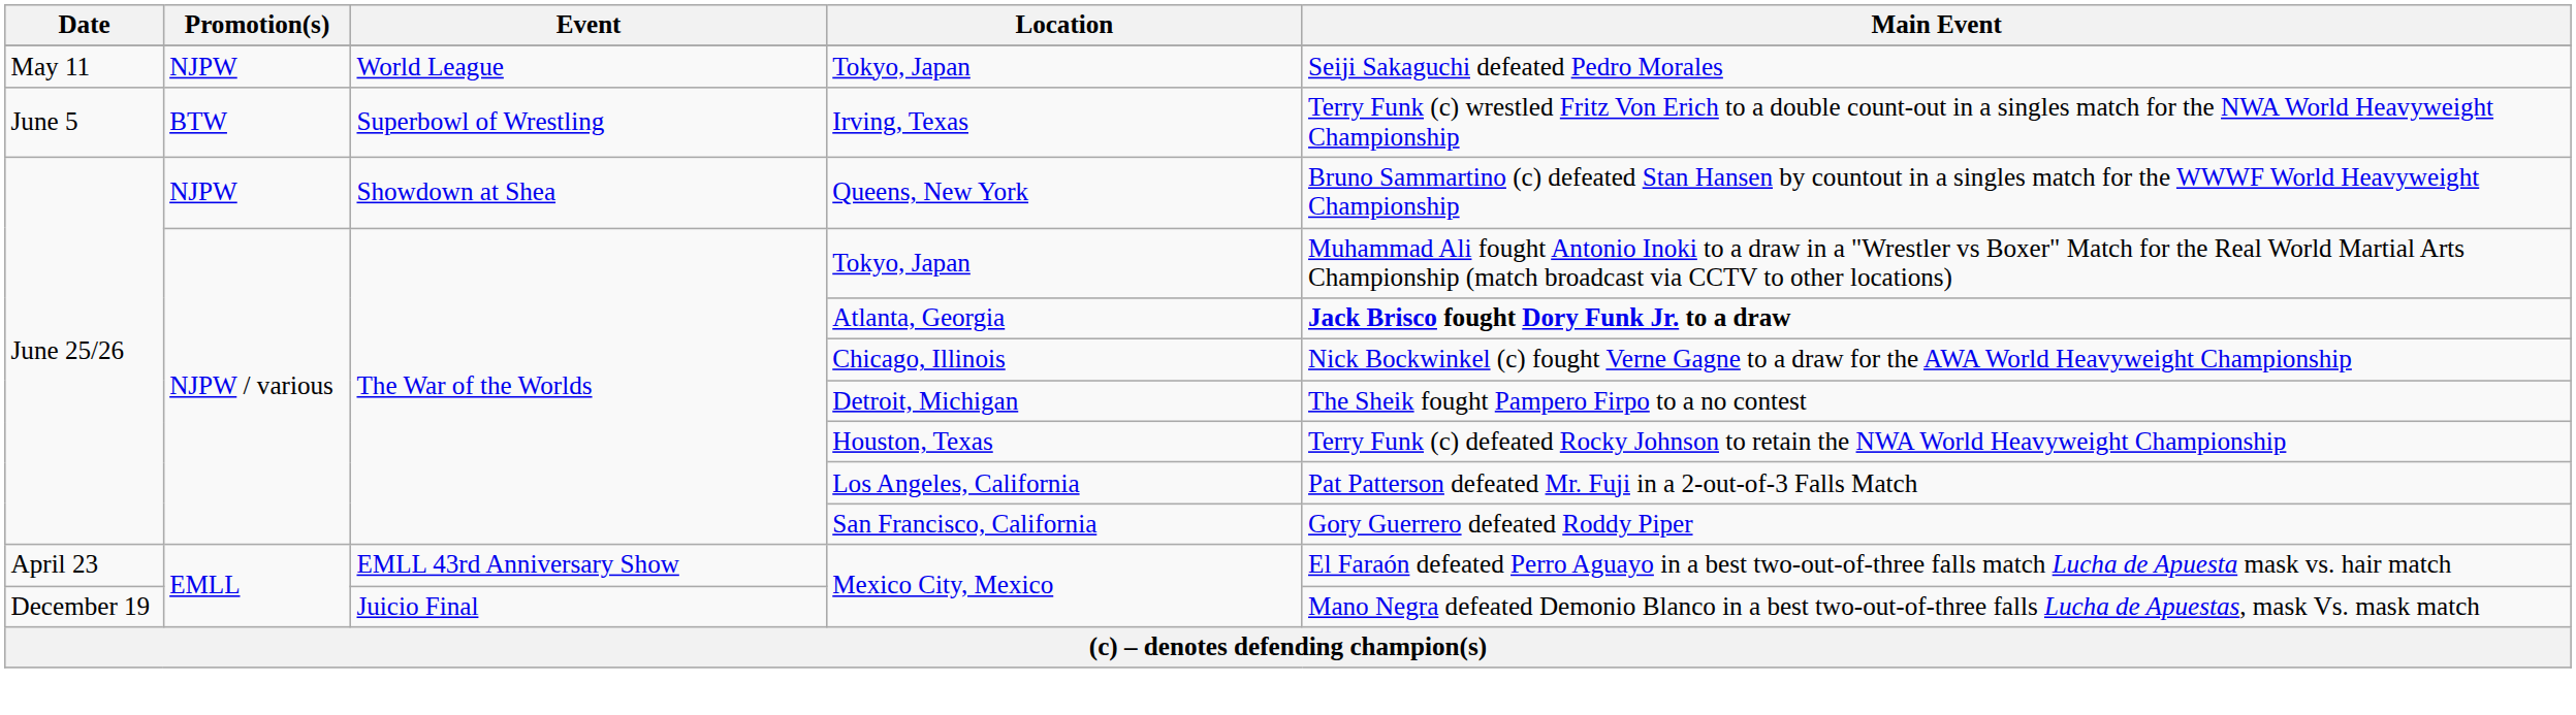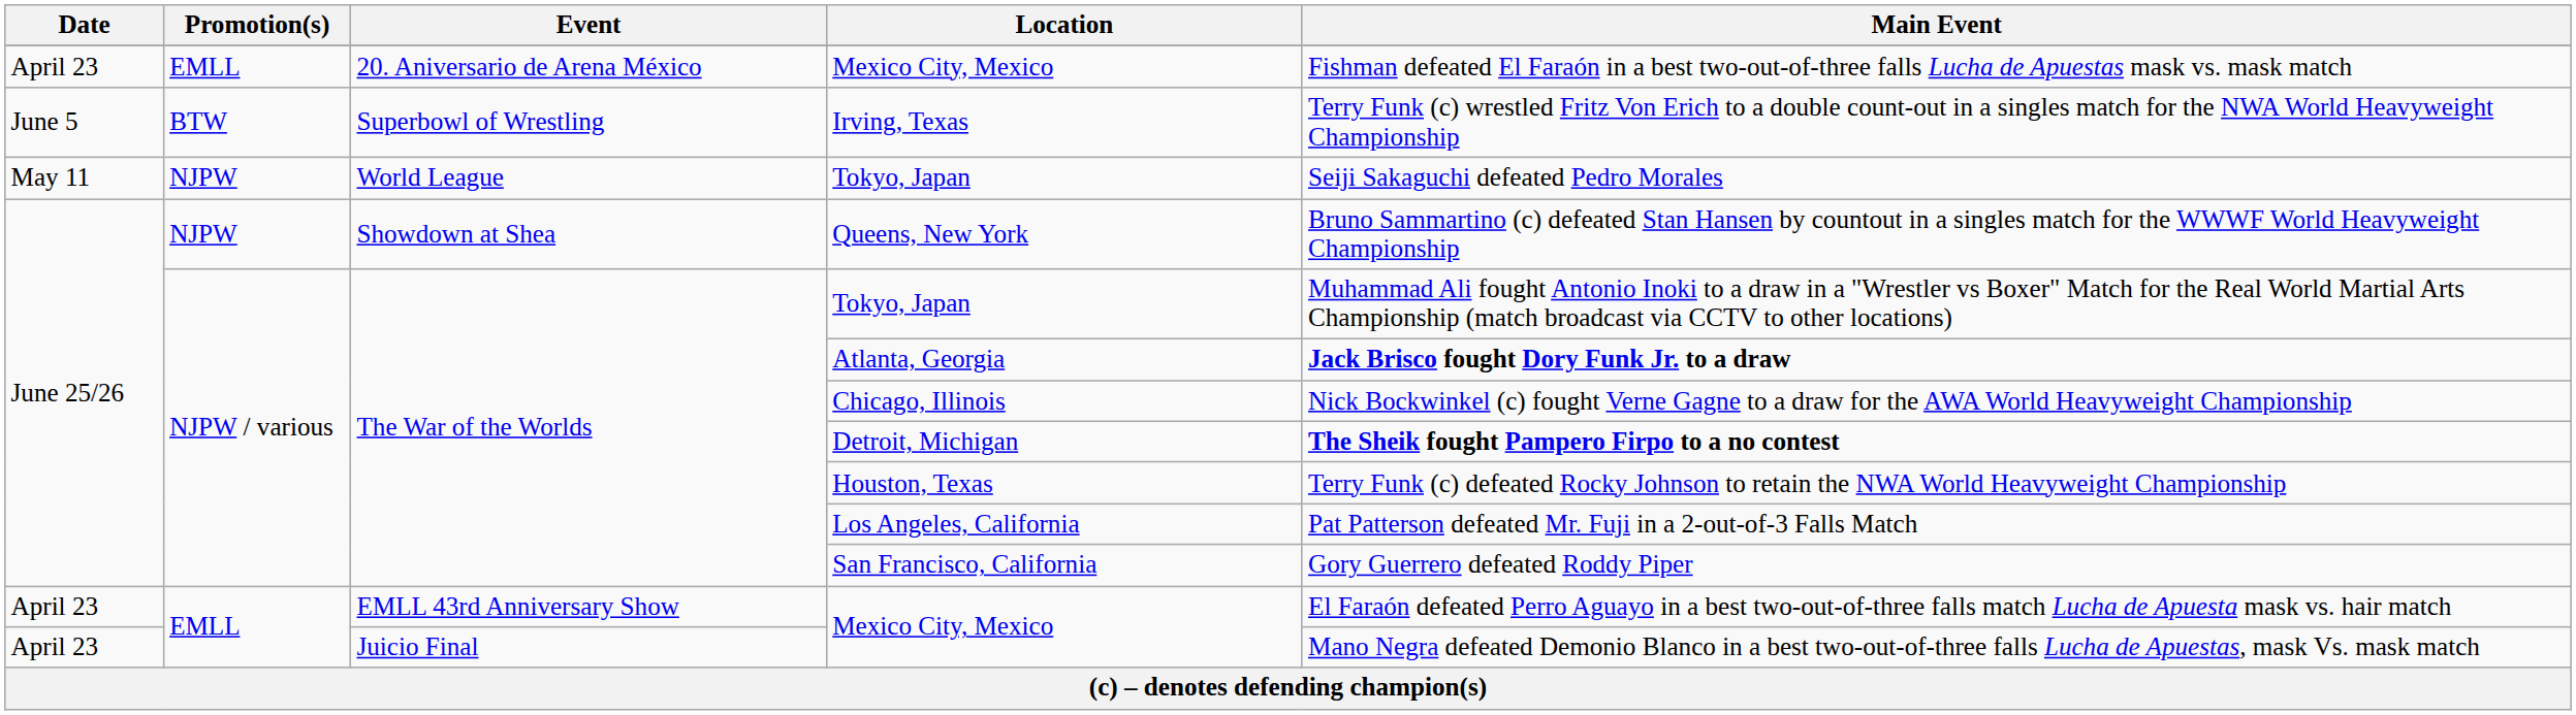 <table class="wikitable" style="width:100%;">
 <tr>
 <th width="5%">Date</th>
 <th width="5%">Promotion(s)</th>
 <th style="width:15%;">Event</th>
 <th style="width:15%;">Location</th>
 <th style="width:40%;">Main Event</th>
 </tr>
 <tr style="width:20%;" |Notes>
 </tr>
 <tr>
-<td>May 11</td>
-<td><a href='#'>NJPW</a></td>
-<td><a href='#'>World League</a></td>
-<td><a href='#'>Tokyo, Japan</a></td>
-<td><a href='#'>Seiji Sakaguchi</a> defeated <a href='#'>Pedro Morales</a></td>
+<td>April 23</td>
+<td><a href='#'>EMLL</a></td>
+<td><a href='#'>20. Aniversario de Arena México</a></td>
+<td><a href='#'>Mexico City, Mexico</a></td>
+<td><a href='#'>Fishman</a> defeated <a href='#'>El Faraón</a> in a best two-out-of-three falls <em><a href='#'>Lucha de Apuestas</a></em> mask vs. mask match</td>
 </tr>
 <tr>
 <td>June 5</td>
 <td><a href='#'>BTW</a></td>
 <td><a href='#'>Superbowl of Wrestling</a></td>
 <td><a href='#'>Irving, Texas</a></td>
 <td><a href='#'>Terry Funk</a> (c) wrestled <a href='#'>Fritz Von Erich</a> to a double count-out in a singles match for the <a href='#'>NWA World Heavyweight Championship</a></td>
+</tr>
+<tr>
+<td>May 11</td>
+<td><a href='#'>NJPW</a></td>
+<td><a href='#'>World League</a></td>
+<td><a href='#'>Tokyo, Japan</a></td>
+<td><a href='#'>Seiji Sakaguchi</a> defeated <a href='#'>Pedro Morales</a></td>
 </tr>
 <tr>
 <td rowspan=8>June 25/26</td>
 <td><a href='#'>NJPW</a></td>
 <td><a href='#'>Showdown at Shea</a></td>
 <td><a href='#'>Queens, New York</a></td>
 <td><a href='#'>Bruno Sammartino</a> (c) defeated <a href='#'>Stan Hansen</a> by countout in a singles match for the <a href='#'>WWWF World Heavyweight Championship</a></td>
 </tr>
 <tr>
 <td rowspan=7><a href='#'>NJPW</a> / various</td>
 <td rowspan=7><a href='#'>The War of the Worlds</a></td>
 <td><a href='#'>Tokyo, Japan</a></td>
 <td><a href='#'>Muhammad Ali</a> fought <a href='#'>Antonio Inoki</a> to a draw in a "Wrestler vs Boxer" Match for the Real World Martial Arts Championship (match broadcast via CCTV to other locations)</td>
 </tr>
 <tr>
 <td><a href='#'>Atlanta, Georgia</a></td>
 <td><strong><a href='#'>Jack Brisco</a> fought <a href='#'>Dory Funk Jr.</a> to a draw</strong></td>
 </tr>
 <tr>
 <td><a href='#'>Chicago, Illinois</a></td>
 <td><a href='#'>Nick Bockwinkel</a> (c) fought <a href='#'>Verne Gagne</a> to a draw for the <a href='#'>AWA World Heavyweight Championship</a></td>
 </tr>
 <tr>
 <td><a href='#'>Detroit, Michigan</a></td>
-<td><a href='#'>The Sheik</a> fought <a href='#'>Pampero Firpo</a> to a no contest</td>
+<td><strong><a href='#'>The Sheik</a> fought <a href='#'>Pampero Firpo</a> to a no contest</strong></td>
 </tr>
 <tr>
 <td><a href='#'>Houston, Texas</a></td>
 <td><a href='#'>Terry Funk</a> (c) defeated <a href='#'>Rocky Johnson</a> to retain the <a href='#'>NWA World Heavyweight Championship</a></td>
 </tr>
 <tr>
 <td><a href='#'>Los Angeles, California</a></td>
 <td><a href='#'>Pat Patterson</a> defeated <a href='#'>Mr. Fuji</a> in a 2-out-of-3 Falls Match</td>
 </tr>
 <tr>
 <td><a href='#'>San Francisco, California</a></td>
 <td><a href='#'>Gory Guerrero</a> defeated <a href='#'>Roddy Piper</a></td>
 </tr>
 <tr>
 <td>April 23</td>
 <td rowspan=2><a href='#'>EMLL</a></td>
 <td><a href='#'>EMLL 43rd Anniversary Show</a></td>
 <td rowspan=2><a href='#'>Mexico City, Mexico</a></td>
 <td><a href='#'>El Faraón</a> defeated <a href='#'>Perro Aguayo</a> in a best two-out-of-three falls match <em><a href='#'>Lucha de Apuesta</a></em> mask vs. hair match</td>
 </tr>
 <tr>
-<td>December 19</td>
+<td>April 23</td>
 <td><a href='#'>Juicio Final</a></td>
 <td><a href='#'>Mano Negra</a> defeated Demonio Blanco in a best two-out-of-three falls <em><a href='#'>Lucha de Apuestas</a></em>, mask Vs. mask match</td>
 </tr>
 <tr>
 <th colspan="5">(c) – denotes defending champion(s)</th>
 </tr>
 </table>
